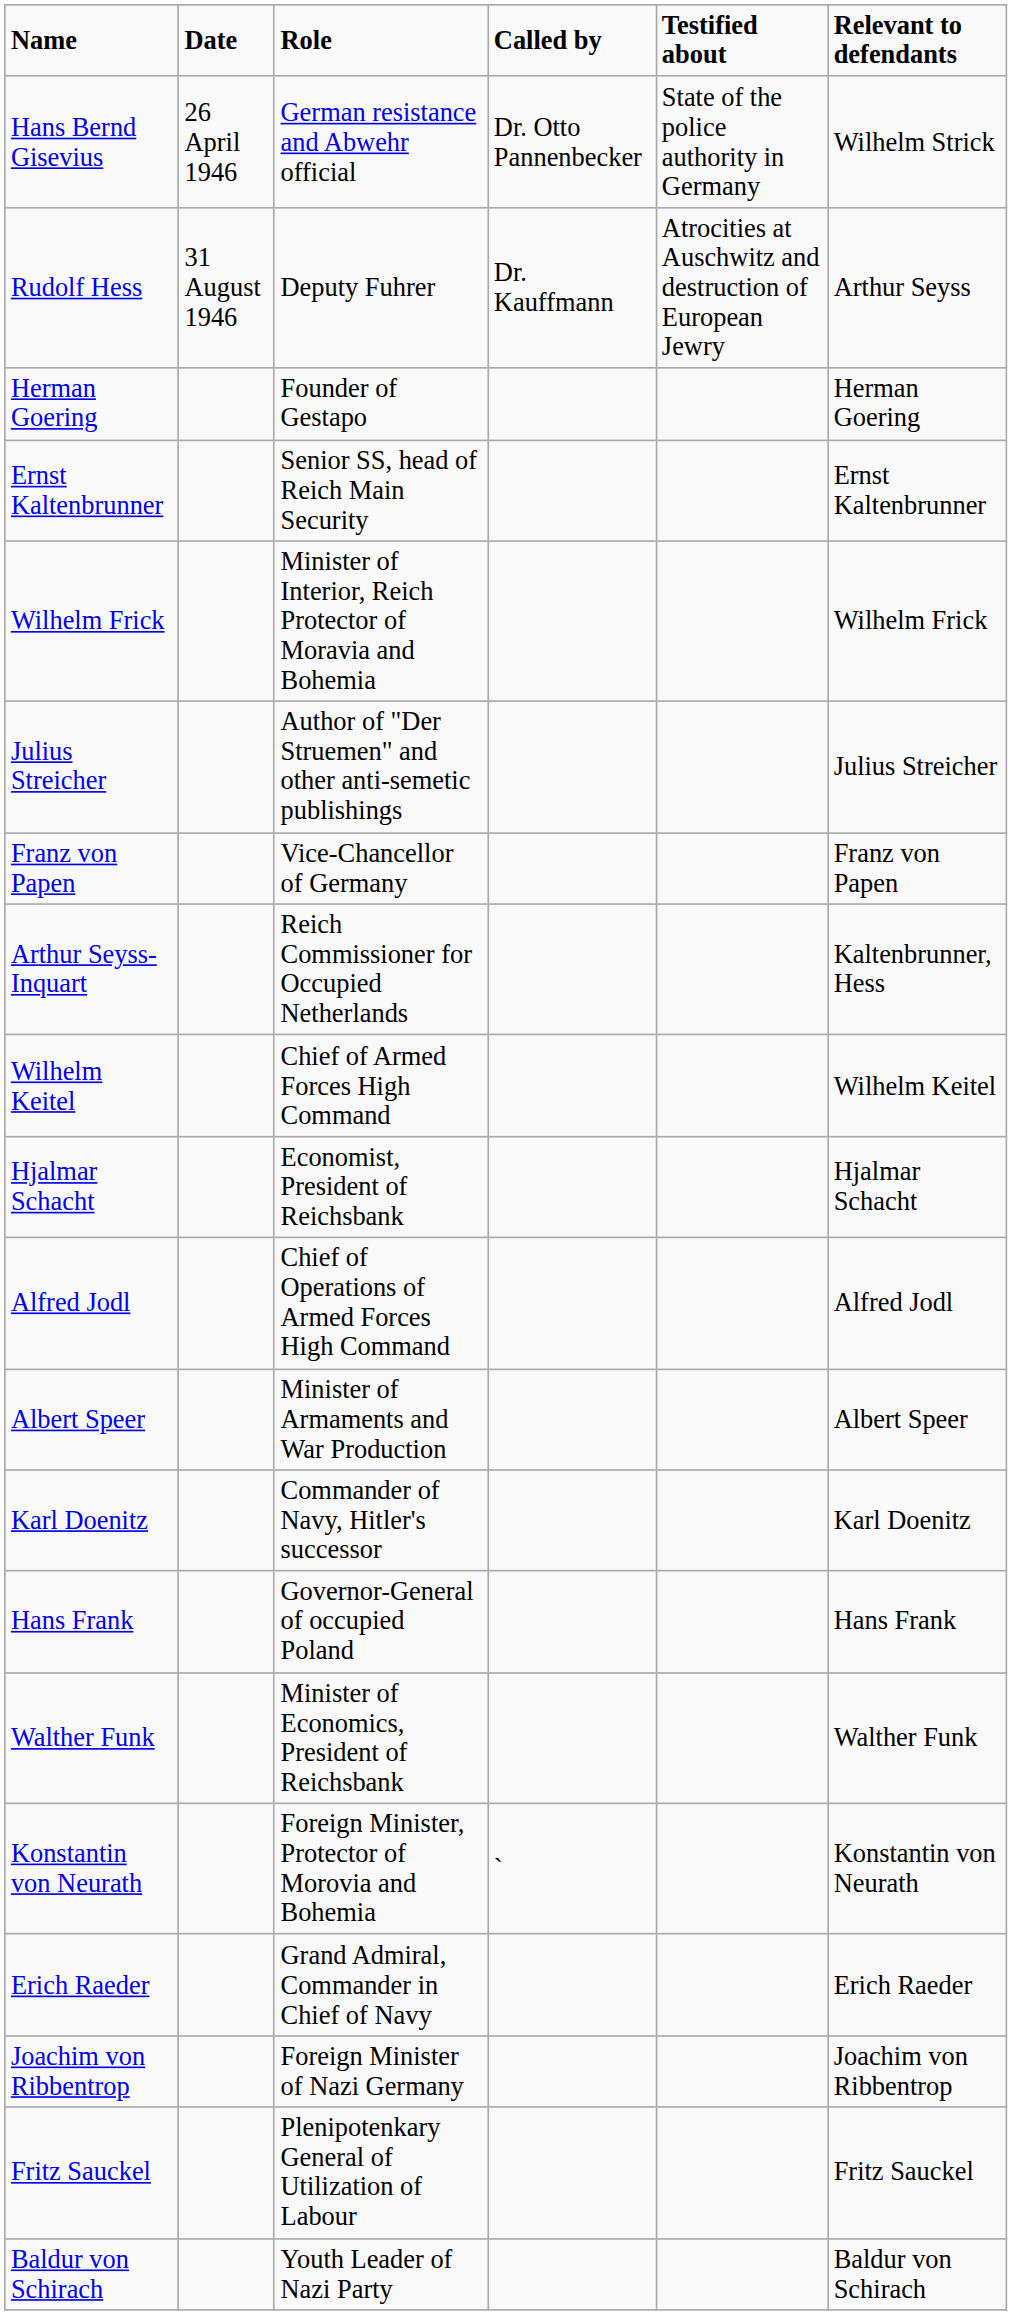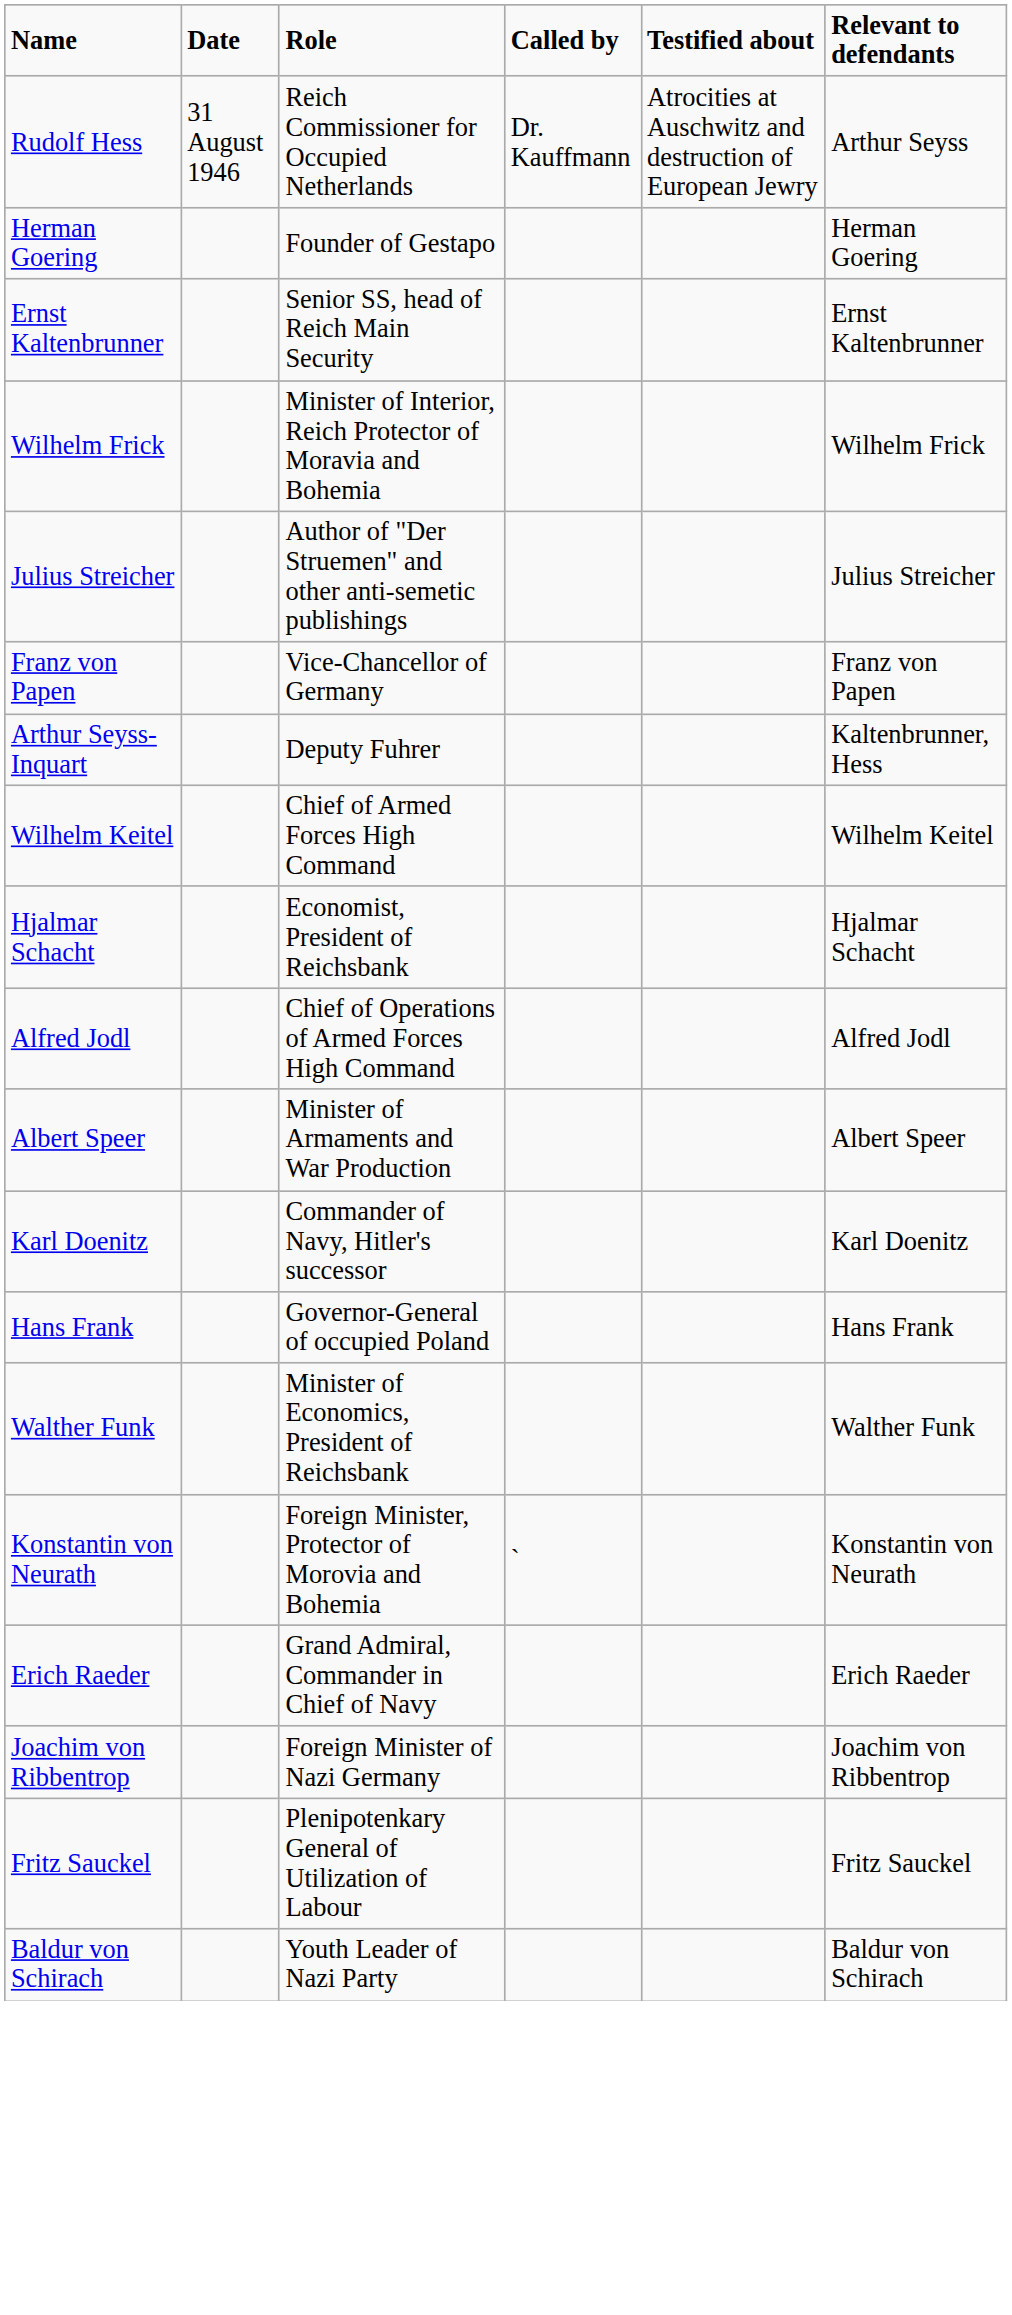 <table class="wikitable sortable mw-collapsible mw-collapsed">
 <tr>
 <td><strong>Name</strong></td>
 <td><strong>Date</strong></td>
 <td><strong>Role</strong></td>
 <td><strong>Called by</strong></td>
 <td><strong>Testified about</strong></td>
 <td><strong>Relevant to defendants</strong></td>
 </tr>
 <tr>
-<td><a href='#'>Hans Bernd Gisevius</a></td>
-<td>26 April 1946</td>
-<td><a href='#'>German resistance and Abwehr</a> official</td>
-<td>Dr. Otto Pannenbecker</td>
-<td>State of the police authority in Germany</td>
-<td>Wilhelm Strick</td>
-</tr>
-<tr>
 <td><a href='#'>Rudolf Hess</a></td>
 <td>31 August 1946</td>
-<td>Deputy Fuhrer</td>
+<td>Reich Commissioner for Occupied Netherlands</td>
 <td>Dr. Kauffmann</td>
 <td>Atrocities at Auschwitz and destruction of European Jewry</td>
 <td>Arthur Seyss</td>
 </tr>
 <tr>
 <td><a href='#'>Herman Goering</a></td>
 <td></td>
 <td>Founder of Gestapo</td>
 <td></td>
 <td></td>
 <td>Herman Goering</td>
 </tr>
 <tr>
 <td><a href='#'>Ernst Kaltenbrunner</a></td>
 <td></td>
 <td>Senior SS, head of Reich Main Security</td>
 <td></td>
 <td></td>
 <td>Ernst Kaltenbrunner</td>
 </tr>
 <tr>
 <td><a href='#'>Wilhelm Frick</a></td>
 <td></td>
 <td>Minister of Interior, Reich Protector of Moravia and Bohemia</td>
 <td></td>
 <td></td>
 <td>Wilhelm Frick</td>
 </tr>
 <tr>
 <td><a href='#'>Julius Streicher</a></td>
 <td></td>
 <td>Author of "Der Struemen" and other anti-semetic publishings</td>
 <td></td>
 <td></td>
 <td>Julius Streicher</td>
 </tr>
 <tr>
 <td><a href='#'>Franz von Papen</a></td>
 <td></td>
 <td>Vice-Chancellor of Germany</td>
 <td></td>
 <td></td>
 <td>Franz von Papen</td>
 </tr>
 <tr>
 <td><a href='#'>Arthur Seyss-Inquart</a></td>
 <td></td>
-<td>Reich Commissioner for Occupied Netherlands</td>
+<td>Deputy Fuhrer</td>
 <td></td>
 <td></td>
 <td>Kaltenbrunner, Hess</td>
 </tr>
 <tr>
 <td><a href='#'>Wilhelm Keitel</a></td>
 <td></td>
 <td>Chief of Armed Forces High Command</td>
 <td></td>
 <td></td>
 <td>Wilhelm Keitel</td>
 </tr>
 <tr>
 <td><a href='#'>Hjalmar Schacht</a></td>
 <td></td>
 <td>Economist, President of Reichsbank</td>
 <td></td>
 <td></td>
 <td>Hjalmar Schacht</td>
 </tr>
 <tr>
 <td><a href='#'>Alfred Jodl</a></td>
 <td></td>
 <td>Chief of Operations of Armed Forces High Command</td>
 <td></td>
 <td></td>
 <td>Alfred Jodl</td>
 </tr>
 <tr>
 <td><a href='#'>Albert Speer</a></td>
 <td></td>
 <td>Minister of Armaments and War Production</td>
 <td></td>
 <td></td>
 <td>Albert Speer</td>
 </tr>
 <tr>
 <td><a href='#'>Karl Doenitz</a></td>
 <td></td>
 <td>Commander of Navy, Hitler's successor</td>
 <td></td>
 <td></td>
 <td>Karl Doenitz</td>
 </tr>
 <tr>
 <td><a href='#'>Hans Frank</a></td>
 <td></td>
 <td>Governor-General of occupied Poland</td>
 <td></td>
 <td></td>
 <td>Hans Frank</td>
 </tr>
 <tr>
 <td><a href='#'>Walther Funk</a></td>
 <td></td>
 <td>Minister of Economics, President of Reichsbank</td>
 <td></td>
 <td></td>
 <td>Walther Funk</td>
 </tr>
 <tr>
 <td><a href='#'>Konstantin von Neurath</a></td>
 <td></td>
 <td>Foreign Minister, Protector of Morovia and Bohemia</td>
 <td>`</td>
 <td></td>
 <td>Konstantin von Neurath</td>
 </tr>
 <tr>
 <td><a href='#'>Erich Raeder</a></td>
 <td></td>
 <td>Grand Admiral, Commander in Chief of Navy</td>
 <td></td>
 <td></td>
 <td>Erich Raeder</td>
 </tr>
 <tr>
 <td><a href='#'>Joachim von Ribbentrop</a></td>
 <td></td>
 <td>Foreign Minister of Nazi Germany</td>
 <td></td>
 <td></td>
 <td>Joachim von Ribbentrop</td>
 </tr>
 <tr>
 <td><a href='#'>Fritz Sauckel</a></td>
 <td></td>
 <td>Plenipotenkary General of Utilization of Labour</td>
 <td></td>
 <td></td>
 <td>Fritz Sauckel</td>
 </tr>
 <tr>
 <td><a href='#'>Baldur von Schirach</a></td>
 <td></td>
 <td>Youth Leader of Nazi Party</td>
 <td></td>
 <td></td>
 <td>Baldur von Schirach</td>
 </tr>
 </table>
